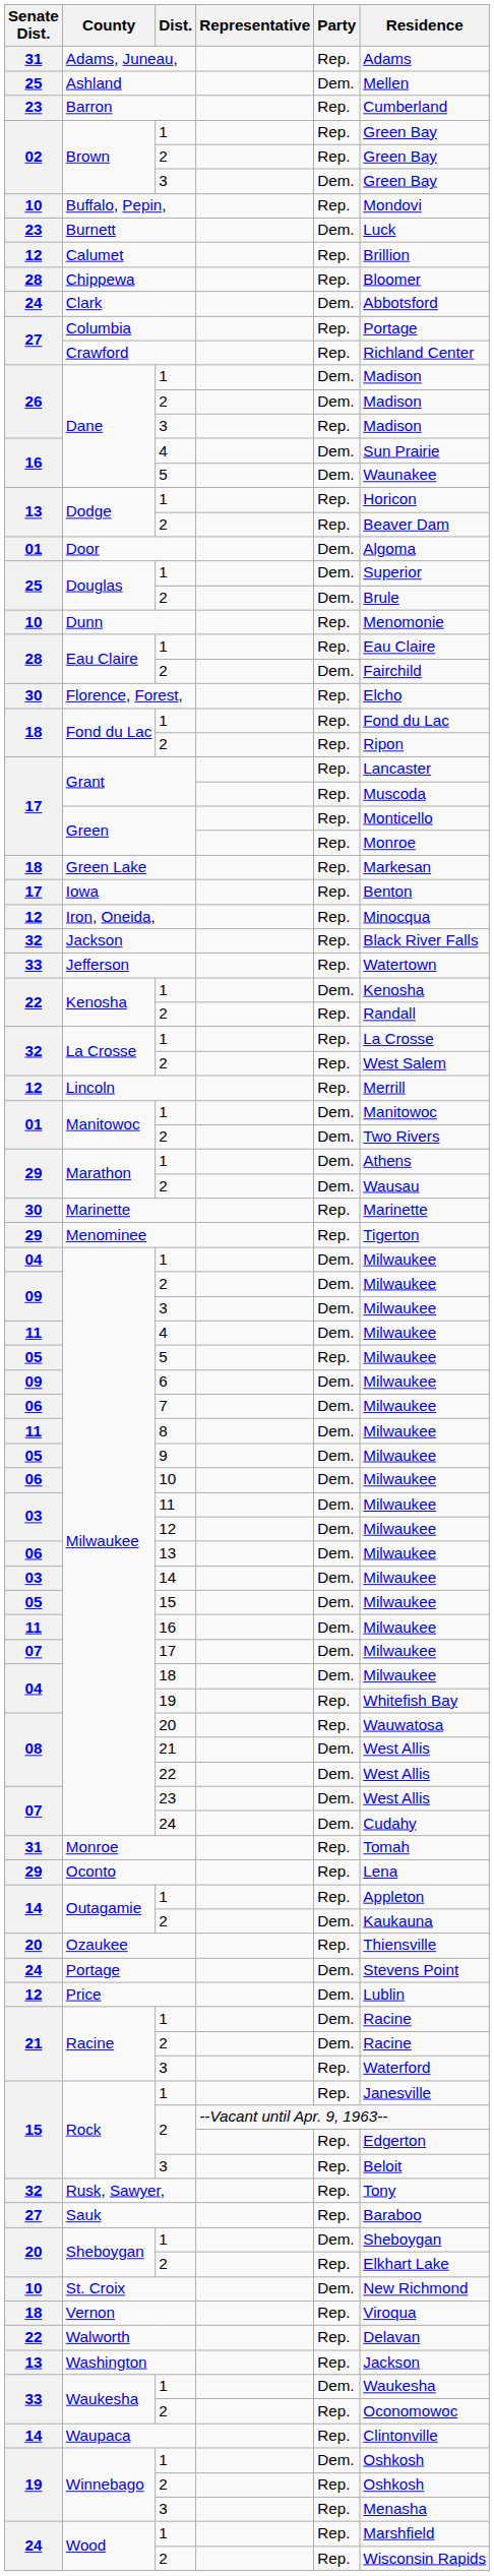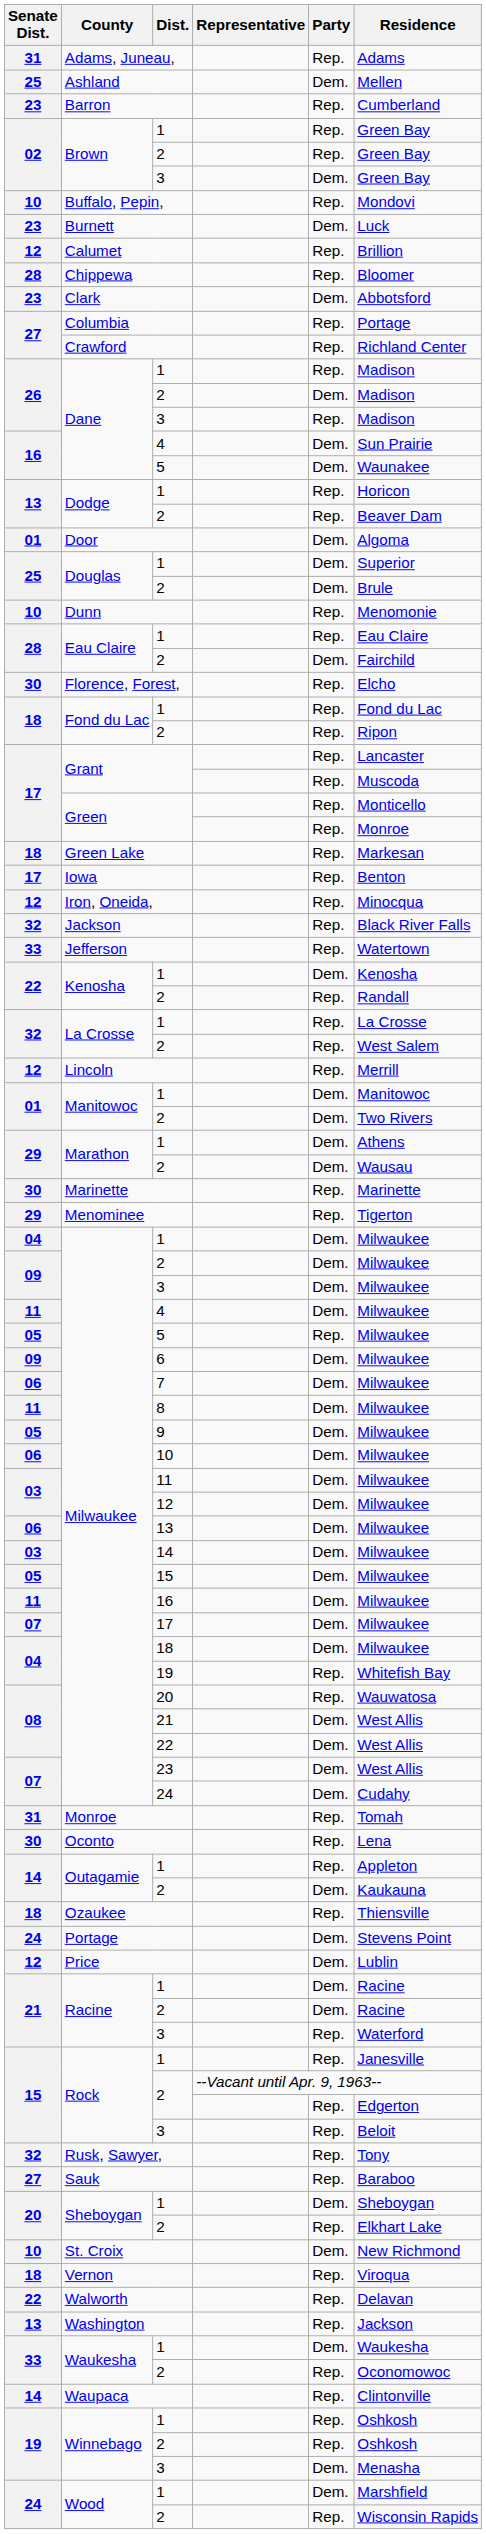 <table class="wikitable sortable">
 <tr>
 <th>Senate<br>Dist.</th>
 <th>County</th>
 <th>Dist.</th>
 <th>Representative</th>
 <th>Party</th>
 <th>Residence</th>
 </tr>
 <tr>
 <th><a href='#'>31</a></th>
 <td text-align="left" colspan="2"><a href='#'>Adams</a>, <a href='#'>Juneau</a>, </td>
 <td></td>
 <td>Rep.</td>
 <td><a href='#'>Adams</a></td>
 </tr>
 <tr>
 <th><a href='#'>25</a></th>
 <td text-align="left" colspan="2"><a href='#'>Ashland</a> </td>
 <td></td>
 <td>Dem.</td>
 <td><a href='#'>Mellen</a></td>
 </tr>
 <tr>
 <th><a href='#'>23</a></th>
 <td text-align="left" colspan="2"><a href='#'>Barron</a></td>
 <td></td>
 <td>Rep.</td>
 <td><a href='#'>Cumberland</a></td>
 </tr>
 <tr>
 <th rowspan="3"><a href='#'>02</a></th>
 <td text-align="left" rowspan="3"><a href='#'>Brown</a></td>
 <td>1</td>
 <td></td>
 <td>Rep.</td>
 <td><a href='#'>Green Bay</a></td>
 </tr>
 <tr>
 <td>2</td>
 <td></td>
 <td>Rep.</td>
 <td><a href='#'>Green Bay</a></td>
 </tr>
 <tr>
 <td>3</td>
 <td></td>
 <td>Dem.</td>
 <td><a href='#'>Green Bay</a></td>
 </tr>
 <tr>
 <th><a href='#'>10</a></th>
 <td text-align="left" colspan="2"><a href='#'>Buffalo</a>, <a href='#'>Pepin</a>, </td>
 <td></td>
 <td>Rep.</td>
 <td><a href='#'>Mondovi</a></td>
 </tr>
 <tr>
 <th><a href='#'>23</a></th>
 <td text-align="left" colspan="2"><a href='#'>Burnett</a> </td>
 <td></td>
 <td>Dem.</td>
 <td><a href='#'>Luck</a></td>
 </tr>
 <tr>
 <th><a href='#'>12</a></th>
 <td text-align="left" colspan="2"><a href='#'>Calumet</a></td>
 <td></td>
 <td>Rep.</td>
 <td><a href='#'>Brillion</a></td>
 </tr>
 <tr>
 <th><a href='#'>28</a></th>
 <td text-align="left" colspan="2"><a href='#'>Chippewa</a></td>
 <td></td>
 <td>Rep.</td>
 <td><a href='#'>Bloomer</a></td>
 </tr>
 <tr>
-<th><a href='#'>24</a></th>
+<th><a href='#'>23</a></th>
 <td text-align="left" colspan="2"><a href='#'>Clark</a></td>
 <td></td>
 <td>Dem.</td>
 <td><a href='#'>Abbotsford</a></td>
 </tr>
 <tr>
 <th rowspan="2"><a href='#'>27</a></th>
 <td text-align="left" colspan="2"><a href='#'>Columbia</a></td>
 <td></td>
 <td>Rep.</td>
 <td><a href='#'>Portage</a></td>
 </tr>
 <tr>
 <td text-align="left" colspan="2"><a href='#'>Crawford</a> </td>
 <td></td>
 <td>Rep.</td>
 <td><a href='#'>Richland Center</a></td>
 </tr>
 <tr>
 <th rowspan="3"><a href='#'>26</a></th>
 <td text-align="left" rowspan="5"><a href='#'>Dane</a></td>
 <td>1</td>
 <td></td>
-<td>Dem.</td>
+<td>Rep.</td>
 <td><a href='#'>Madison</a></td>
 </tr>
 <tr>
 <td>2</td>
 <td></td>
 <td>Dem.</td>
 <td><a href='#'>Madison</a></td>
 </tr>
 <tr>
 <td>3</td>
 <td></td>
 <td>Rep.</td>
 <td><a href='#'>Madison</a></td>
 </tr>
 <tr>
 <th rowspan="2"><a href='#'>16</a></th>
 <td>4</td>
 <td></td>
 <td>Dem.</td>
 <td><a href='#'>Sun Prairie</a></td>
 </tr>
 <tr>
 <td>5</td>
 <td></td>
 <td>Dem.</td>
 <td><a href='#'>Waunakee</a></td>
 </tr>
 <tr>
 <th rowspan="2"><a href='#'>13</a></th>
 <td text-align="left" rowspan="2"><a href='#'>Dodge</a></td>
 <td>1</td>
 <td></td>
 <td>Rep.</td>
 <td><a href='#'>Horicon</a></td>
 </tr>
 <tr>
 <td>2</td>
 <td></td>
 <td>Rep.</td>
 <td><a href='#'>Beaver Dam</a></td>
 </tr>
 <tr>
 <th><a href='#'>01</a></th>
 <td text-align="left" colspan="2"><a href='#'>Door</a> </td>
 <td></td>
 <td>Dem.</td>
 <td><a href='#'>Algoma</a></td>
 </tr>
 <tr>
 <th rowspan="2"><a href='#'>25</a></th>
 <td text-align="left" rowspan="2"><a href='#'>Douglas</a></td>
 <td>1</td>
 <td></td>
 <td>Dem.</td>
 <td><a href='#'>Superior</a></td>
 </tr>
 <tr>
 <td>2</td>
 <td></td>
 <td>Dem.</td>
 <td><a href='#'>Brule</a></td>
 </tr>
 <tr>
 <th><a href='#'>10</a></th>
 <td text-align="left" colspan="2"><a href='#'>Dunn</a></td>
 <td></td>
 <td>Rep.</td>
 <td><a href='#'>Menomonie</a></td>
 </tr>
 <tr>
 <th rowspan="2"><a href='#'>28</a></th>
 <td text-align="left" rowspan="2"><a href='#'>Eau Claire</a></td>
 <td>1</td>
 <td></td>
 <td>Rep.</td>
 <td><a href='#'>Eau Claire</a></td>
 </tr>
 <tr>
 <td>2</td>
 <td></td>
 <td>Dem.</td>
 <td><a href='#'>Fairchild</a></td>
 </tr>
 <tr>
 <th><a href='#'>30</a></th>
 <td text-align="left" colspan="2"><a href='#'>Florence</a>, <a href='#'>Forest</a>, </td>
 <td></td>
 <td>Rep.</td>
 <td><a href='#'>Elcho</a></td>
 </tr>
 <tr>
 <th rowspan="2"><a href='#'>18</a></th>
 <td text-align="left" rowspan="2"><a href='#'>Fond du Lac</a></td>
 <td>1</td>
 <td></td>
 <td>Rep.</td>
 <td><a href='#'>Fond du Lac</a></td>
 </tr>
 <tr>
 <td>2</td>
 <td></td>
 <td>Rep.</td>
 <td><a href='#'>Ripon</a></td>
 </tr>
 <tr>
 <th rowspan="4"><a href='#'>17</a></th>
 <td rowspan="2" text-align="left" colspan="2"><a href='#'>Grant</a></td>
 <td> </td>
 <td>Rep.</td>
 <td><a href='#'>Lancaster</a></td>
 </tr>
 <tr>
 <td> </td>
 <td>Rep.</td>
 <td><a href='#'>Muscoda</a></td>
 </tr>
 <tr>
 <td rowspan="2" text-align="left" colspan="2"><a href='#'>Green</a></td>
 <td> </td>
 <td>Rep.</td>
 <td><a href='#'>Monticello</a></td>
 </tr>
 <tr>
 <td> </td>
 <td>Rep.</td>
 <td><a href='#'>Monroe</a></td>
 </tr>
 <tr>
 <th><a href='#'>18</a></th>
 <td text-align="left" colspan="2"><a href='#'>Green Lake</a> </td>
 <td></td>
 <td>Rep.</td>
 <td><a href='#'>Markesan</a></td>
 </tr>
 <tr>
 <th><a href='#'>17</a></th>
 <td text-align="left" colspan="2"><a href='#'>Iowa</a> </td>
 <td></td>
 <td>Rep.</td>
 <td><a href='#'>Benton</a></td>
 </tr>
 <tr>
 <th><a href='#'>12</a></th>
 <td text-align="left" colspan="2"><a href='#'>Iron</a>, <a href='#'>Oneida</a>, </td>
 <td></td>
 <td>Rep.</td>
 <td><a href='#'>Minocqua</a></td>
 </tr>
 <tr>
 <th><a href='#'>32</a></th>
 <td text-align="left" colspan="2"><a href='#'>Jackson</a> </td>
 <td></td>
 <td>Rep.</td>
 <td><a href='#'>Black River Falls</a></td>
 </tr>
 <tr>
 <th><a href='#'>33</a></th>
 <td text-align="left" colspan="2"><a href='#'>Jefferson</a></td>
 <td></td>
 <td>Rep.</td>
 <td><a href='#'>Watertown</a></td>
 </tr>
 <tr>
 <th rowspan="2"><a href='#'>22</a></th>
 <td text-align="left" rowspan="2"><a href='#'>Kenosha</a></td>
 <td>1</td>
 <td></td>
 <td>Dem.</td>
 <td><a href='#'>Kenosha</a></td>
 </tr>
 <tr>
 <td>2</td>
 <td></td>
 <td>Rep.</td>
 <td><a href='#'>Randall</a></td>
 </tr>
 <tr>
 <th rowspan="2"><a href='#'>32</a></th>
 <td text-align="left" rowspan="2"><a href='#'>La Crosse</a></td>
 <td>1</td>
 <td></td>
 <td>Rep.</td>
 <td><a href='#'>La Crosse</a></td>
 </tr>
 <tr>
 <td>2</td>
 <td></td>
 <td>Rep.</td>
 <td><a href='#'>West Salem</a></td>
 </tr>
 <tr>
 <th><a href='#'>12</a></th>
 <td text-align="left" colspan="2"><a href='#'>Lincoln</a></td>
 <td></td>
 <td>Rep.</td>
 <td><a href='#'>Merrill</a></td>
 </tr>
 <tr>
 <th rowspan="2"><a href='#'>01</a></th>
 <td rowspan="2" text-align="left"><a href='#'>Manitowoc</a></td>
 <td>1</td>
 <td></td>
 <td>Dem.</td>
 <td><a href='#'>Manitowoc</a></td>
 </tr>
 <tr>
 <td>2</td>
 <td></td>
 <td>Dem.</td>
 <td><a href='#'>Two Rivers</a></td>
 </tr>
 <tr>
 <th rowspan="2"><a href='#'>29</a></th>
 <td text-align="left" rowspan="2"><a href='#'>Marathon</a></td>
 <td>1</td>
 <td></td>
 <td>Dem.</td>
 <td><a href='#'>Athens</a></td>
 </tr>
 <tr>
 <td>2</td>
 <td></td>
 <td>Dem.</td>
 <td><a href='#'>Wausau</a></td>
 </tr>
 <tr>
 <th><a href='#'>30</a></th>
 <td text-align="left" colspan="2"><a href='#'>Marinette</a></td>
 <td></td>
 <td>Rep.</td>
 <td><a href='#'>Marinette</a></td>
 </tr>
 <tr>
 <th><a href='#'>29</a></th>
 <td text-align="left" colspan="2"><a href='#'>Menominee</a> </td>
 <td></td>
 <td>Rep.</td>
 <td><a href='#'>Tigerton</a></td>
 </tr>
 <tr>
 <th><a href='#'>04</a></th>
 <td text-align="left" rowspan="24"><a href='#'>Milwaukee</a></td>
 <td>1</td>
 <td></td>
 <td>Dem.</td>
 <td><a href='#'>Milwaukee</a></td>
 </tr>
 <tr>
 <th rowspan="2"><a href='#'>09</a></th>
 <td>2</td>
 <td></td>
 <td>Dem.</td>
 <td><a href='#'>Milwaukee</a></td>
 </tr>
 <tr>
 <td>3</td>
 <td></td>
 <td>Dem.</td>
 <td><a href='#'>Milwaukee</a></td>
 </tr>
 <tr>
 <th><a href='#'>11</a></th>
 <td>4</td>
 <td></td>
 <td>Dem.</td>
 <td><a href='#'>Milwaukee</a></td>
 </tr>
 <tr>
 <th><a href='#'>05</a></th>
 <td>5</td>
 <td></td>
 <td>Rep.</td>
 <td><a href='#'>Milwaukee</a></td>
 </tr>
 <tr>
 <th><a href='#'>09</a></th>
 <td>6</td>
 <td></td>
 <td>Dem.</td>
 <td><a href='#'>Milwaukee</a></td>
 </tr>
 <tr>
 <th><a href='#'>06</a></th>
 <td>7</td>
 <td></td>
 <td>Dem.</td>
 <td><a href='#'>Milwaukee</a></td>
 </tr>
 <tr>
 <th><a href='#'>11</a></th>
 <td>8</td>
 <td></td>
 <td>Dem.</td>
 <td><a href='#'>Milwaukee</a></td>
 </tr>
 <tr>
 <th><a href='#'>05</a></th>
 <td>9</td>
 <td></td>
 <td>Dem.</td>
 <td><a href='#'>Milwaukee</a></td>
 </tr>
 <tr>
 <th><a href='#'>06</a></th>
 <td>10</td>
 <td></td>
 <td>Dem.</td>
 <td><a href='#'>Milwaukee</a></td>
 </tr>
 <tr>
 <th rowspan="2"><a href='#'>03</a></th>
 <td>11</td>
 <td></td>
 <td>Dem.</td>
 <td><a href='#'>Milwaukee</a></td>
 </tr>
 <tr>
 <td>12</td>
 <td></td>
 <td>Dem.</td>
 <td><a href='#'>Milwaukee</a></td>
 </tr>
 <tr>
 <th><a href='#'>06</a></th>
 <td>13</td>
 <td></td>
 <td>Dem.</td>
 <td><a href='#'>Milwaukee</a></td>
 </tr>
 <tr>
 <th><a href='#'>03</a></th>
 <td>14</td>
 <td></td>
 <td>Dem.</td>
 <td><a href='#'>Milwaukee</a></td>
 </tr>
 <tr>
 <th><a href='#'>05</a></th>
 <td>15</td>
 <td></td>
 <td>Dem.</td>
 <td><a href='#'>Milwaukee</a></td>
 </tr>
 <tr>
 <th><a href='#'>11</a></th>
 <td>16</td>
 <td></td>
 <td>Dem.</td>
 <td><a href='#'>Milwaukee</a></td>
 </tr>
 <tr>
 <th><a href='#'>07</a></th>
 <td>17</td>
 <td></td>
 <td>Dem.</td>
 <td><a href='#'>Milwaukee</a></td>
 </tr>
 <tr>
 <th rowspan="2"><a href='#'>04</a></th>
 <td>18</td>
 <td></td>
 <td>Dem.</td>
 <td><a href='#'>Milwaukee</a></td>
 </tr>
 <tr>
 <td>19</td>
 <td></td>
 <td>Rep.</td>
 <td><a href='#'>Whitefish Bay</a></td>
 </tr>
 <tr>
 <th rowspan="3"><a href='#'>08</a></th>
 <td>20</td>
 <td></td>
 <td>Rep.</td>
 <td><a href='#'>Wauwatosa</a></td>
 </tr>
 <tr>
 <td>21</td>
 <td></td>
 <td>Dem.</td>
 <td><a href='#'>West Allis</a></td>
 </tr>
 <tr>
 <td>22</td>
 <td></td>
 <td>Dem.</td>
 <td><a href='#'>West Allis</a></td>
 </tr>
 <tr>
 <th rowspan="2"><a href='#'>07</a></th>
 <td>23</td>
 <td></td>
 <td>Dem.</td>
 <td><a href='#'>West Allis</a></td>
 </tr>
 <tr>
 <td>24</td>
 <td></td>
 <td>Dem.</td>
 <td><a href='#'>Cudahy</a></td>
 </tr>
 <tr>
 <th><a href='#'>31</a></th>
 <td text-align="left" colspan="2"><a href='#'>Monroe</a></td>
 <td></td>
 <td>Rep.</td>
 <td><a href='#'>Tomah</a></td>
 </tr>
 <tr>
-<th><a href='#'>29</a></th>
+<th><a href='#'>30</a></th>
 <td text-align="left" colspan="2"><a href='#'>Oconto</a></td>
 <td></td>
 <td>Rep.</td>
 <td><a href='#'>Lena</a></td>
 </tr>
 <tr>
 <th rowspan="2"><a href='#'>14</a></th>
 <td text-align="left" rowspan="2"><a href='#'>Outagamie</a></td>
 <td>1</td>
 <td></td>
 <td>Rep.</td>
 <td><a href='#'>Appleton</a></td>
 </tr>
 <tr>
 <td>2</td>
 <td></td>
 <td>Dem.</td>
 <td><a href='#'>Kaukauna</a></td>
 </tr>
 <tr>
-<th><a href='#'>20</a></th>
+<th><a href='#'>18</a></th>
 <td text-align="left" colspan="2"><a href='#'>Ozaukee</a></td>
 <td></td>
 <td>Rep.</td>
 <td><a href='#'>Thiensville</a></td>
 </tr>
 <tr>
 <th><a href='#'>24</a></th>
 <td text-align="left" colspan="2"><a href='#'>Portage</a></td>
 <td></td>
 <td>Dem.</td>
 <td><a href='#'>Stevens Point</a></td>
 </tr>
 <tr>
 <th><a href='#'>12</a></th>
 <td text-align="left" colspan="2"><a href='#'>Price</a> </td>
 <td></td>
 <td>Dem.</td>
 <td><a href='#'>Lublin</a></td>
 </tr>
 <tr>
 <th rowspan="3"><a href='#'>21</a></th>
 <td text-align="left" rowspan="3"><a href='#'>Racine</a></td>
 <td>1</td>
 <td></td>
 <td>Dem.</td>
 <td><a href='#'>Racine</a></td>
 </tr>
 <tr>
 <td>2</td>
 <td></td>
 <td>Dem.</td>
 <td><a href='#'>Racine</a></td>
 </tr>
 <tr>
 <td>3</td>
 <td></td>
 <td>Rep.</td>
 <td><a href='#'>Waterford</a></td>
 </tr>
 <tr>
 <th rowspan="4"><a href='#'>15</a></th>
 <td text-align="left" rowspan="4"><a href='#'>Rock</a></td>
 <td>1</td>
 <td></td>
 <td>Rep.</td>
 <td><a href='#'>Janesville</a></td>
 </tr>
 <tr>
 <td rowspan="2">2</td>
 <td colspan="3"><em>--Vacant until Apr. 9, 1963--</em></td>
 </tr>
 <tr>
 <td> </td>
 <td>Rep.</td>
 <td><a href='#'>Edgerton</a></td>
 </tr>
 <tr>
 <td>3</td>
 <td></td>
 <td>Rep.</td>
 <td><a href='#'>Beloit</a></td>
 </tr>
 <tr>
 <th><a href='#'>32</a></th>
 <td text-align="left" colspan="2"><a href='#'>Rusk</a>, <a href='#'>Sawyer</a>, </td>
 <td></td>
 <td>Rep.</td>
 <td><a href='#'>Tony</a></td>
 </tr>
 <tr>
 <th><a href='#'>27</a></th>
 <td text-align="left" colspan="2"><a href='#'>Sauk</a></td>
 <td></td>
 <td>Rep.</td>
 <td><a href='#'>Baraboo</a></td>
 </tr>
 <tr>
 <th rowspan="2"><a href='#'>20</a></th>
 <td text-align="left" rowspan="2"><a href='#'>Sheboygan</a></td>
 <td>1</td>
 <td></td>
 <td>Dem.</td>
 <td><a href='#'>Sheboygan</a></td>
 </tr>
 <tr>
 <td>2</td>
 <td></td>
 <td>Rep.</td>
 <td><a href='#'>Elkhart Lake</a></td>
 </tr>
 <tr>
 <th><a href='#'>10</a></th>
 <td text-align="left" colspan="2"><a href='#'>St. Croix</a></td>
 <td></td>
 <td>Dem.</td>
 <td><a href='#'>New Richmond</a></td>
 </tr>
 <tr>
 <th><a href='#'>18</a></th>
 <td text-align="left" colspan="2"><a href='#'>Vernon</a></td>
 <td></td>
 <td>Rep.</td>
 <td><a href='#'>Viroqua</a></td>
 </tr>
 <tr>
 <th><a href='#'>22</a></th>
 <td text-align="left" colspan="2"><a href='#'>Walworth</a></td>
 <td></td>
 <td>Rep.</td>
 <td><a href='#'>Delavan</a></td>
 </tr>
 <tr>
 <th><a href='#'>13</a></th>
 <td text-align="left" colspan="2"><a href='#'>Washington</a></td>
 <td></td>
 <td>Rep.</td>
 <td><a href='#'>Jackson</a></td>
 </tr>
 <tr>
 <th rowspan="2"><a href='#'>33</a></th>
 <td text-align="left" rowspan="2"><a href='#'>Waukesha</a></td>
 <td>1</td>
 <td></td>
 <td>Dem.</td>
 <td><a href='#'>Waukesha</a></td>
 </tr>
 <tr>
 <td>2</td>
 <td></td>
 <td>Rep.</td>
 <td><a href='#'>Oconomowoc</a></td>
 </tr>
 <tr>
 <th><a href='#'>14</a></th>
 <td text-align="left" colspan="2"><a href='#'>Waupaca</a></td>
 <td></td>
 <td>Rep.</td>
 <td><a href='#'>Clintonville</a></td>
 </tr>
 <tr>
 <th rowspan="3"><a href='#'>19</a></th>
 <td text-align="left" rowspan="3"><a href='#'>Winnebago</a></td>
 <td>1</td>
 <td></td>
-<td>Dem.</td>
+<td>Rep.</td>
 <td><a href='#'>Oshkosh</a></td>
 </tr>
 <tr>
 <td>2</td>
 <td></td>
 <td>Rep.</td>
 <td><a href='#'>Oshkosh</a></td>
 </tr>
 <tr>
 <td>3</td>
 <td></td>
-<td>Rep.</td>
+<td>Dem.</td>
 <td><a href='#'>Menasha</a></td>
 </tr>
 <tr>
 <th rowspan="2"><a href='#'>24</a></th>
 <td text-align="left" rowspan="2"><a href='#'>Wood</a></td>
 <td>1</td>
 <td></td>
-<td>Rep.</td>
+<td>Dem.</td>
 <td><a href='#'>Marshfield</a></td>
 </tr>
 <tr>
 <td>2</td>
 <td></td>
 <td>Rep.</td>
 <td><a href='#'>Wisconsin Rapids</a></td>
 </tr>
 </table>
